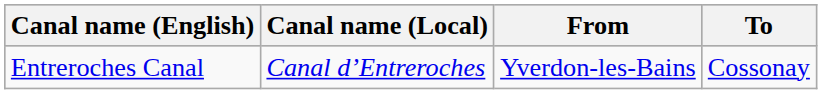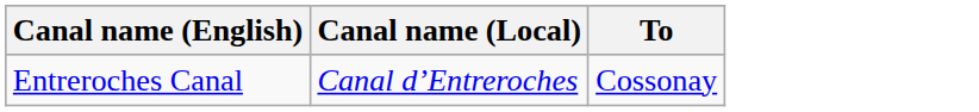 <table class="wikitable" style="vertical-align:top;">
 <tr>
 <th>Canal name (English)</th>
 <th>Canal name (Local)</th>
-<th>From</th>
 <th>To</th>
 </tr>
 <tr>
 <td><a href='#'>Entreroches Canal</a></td>
 <td><em><a href='#'>Canal d’Entreroches</a></em></td>
-<td><a href='#'>Yverdon-les-Bains</a></td>
 <td><a href='#'>Cossonay</a></td>
 </tr>
 </table>
